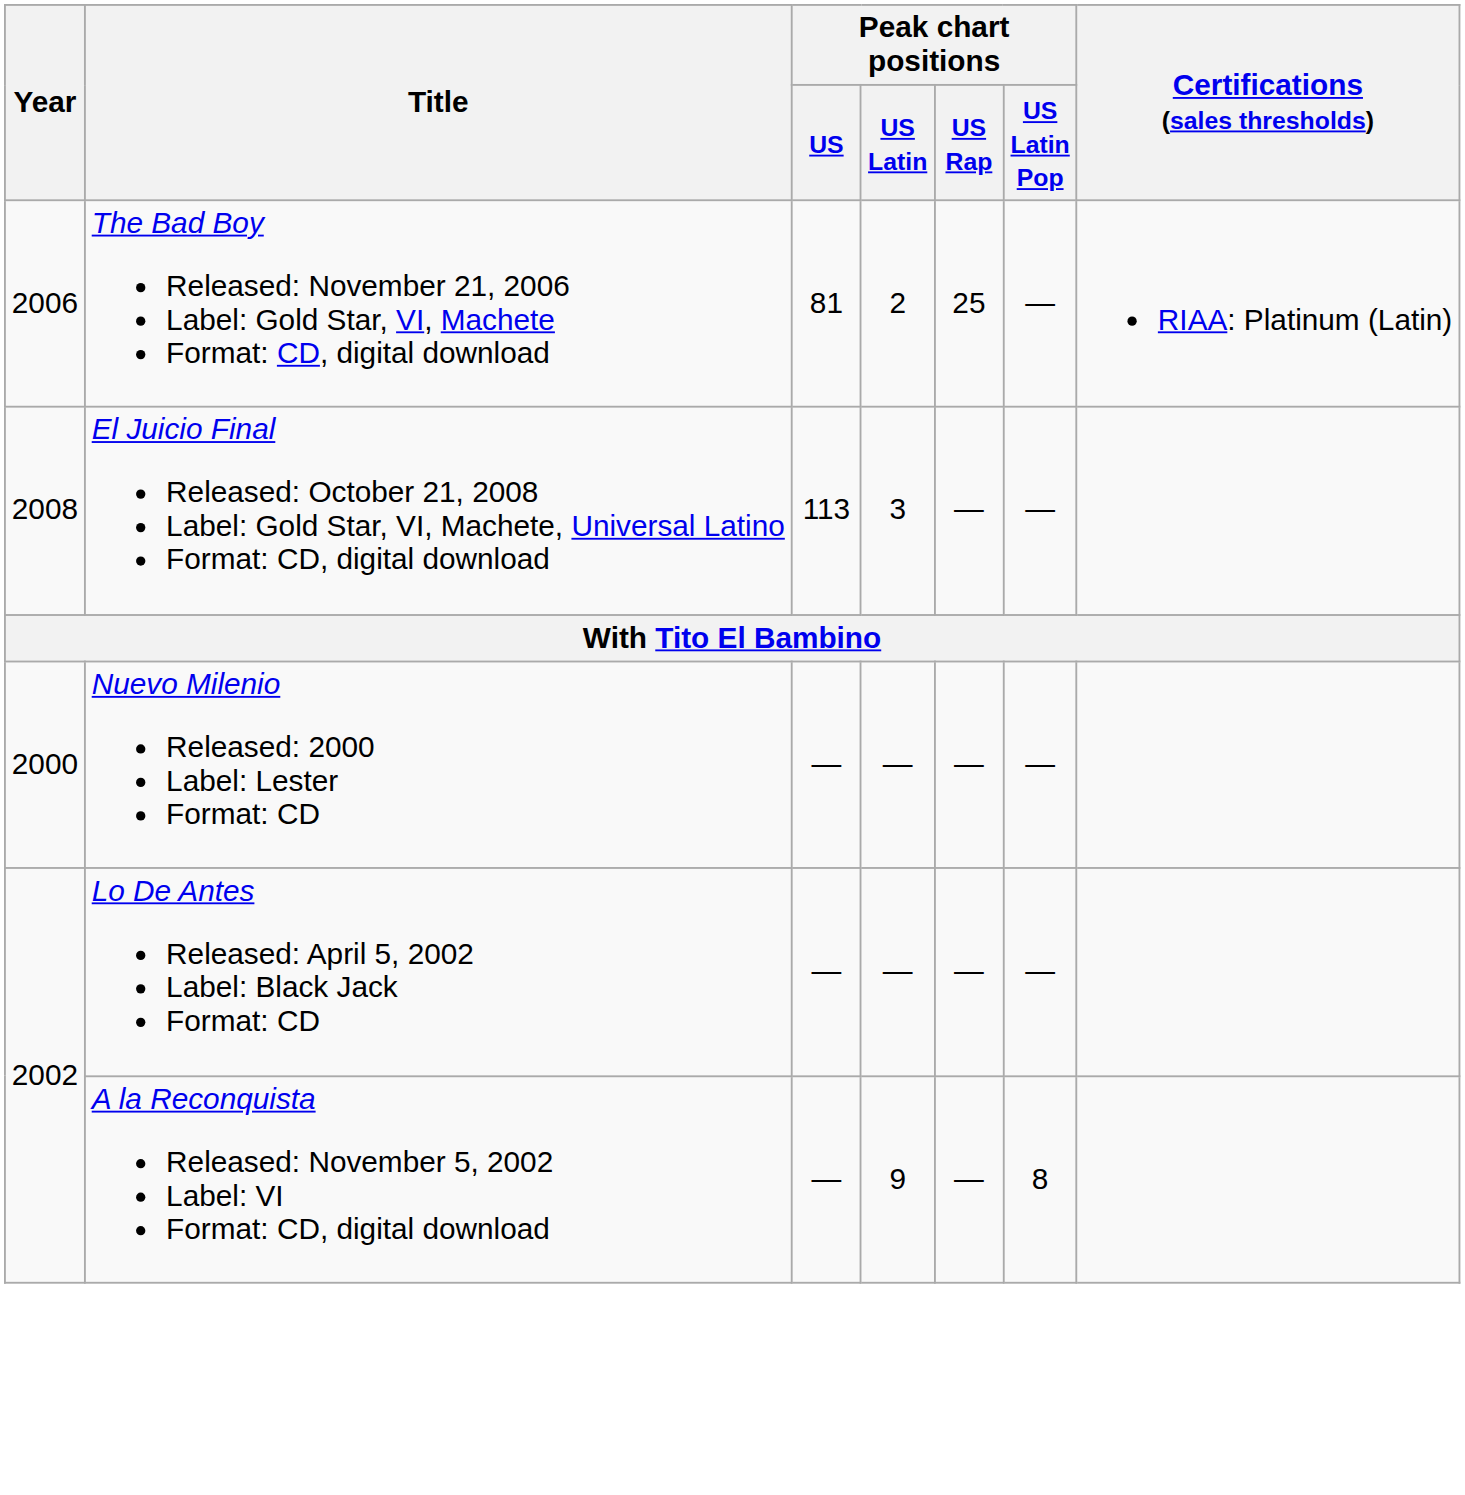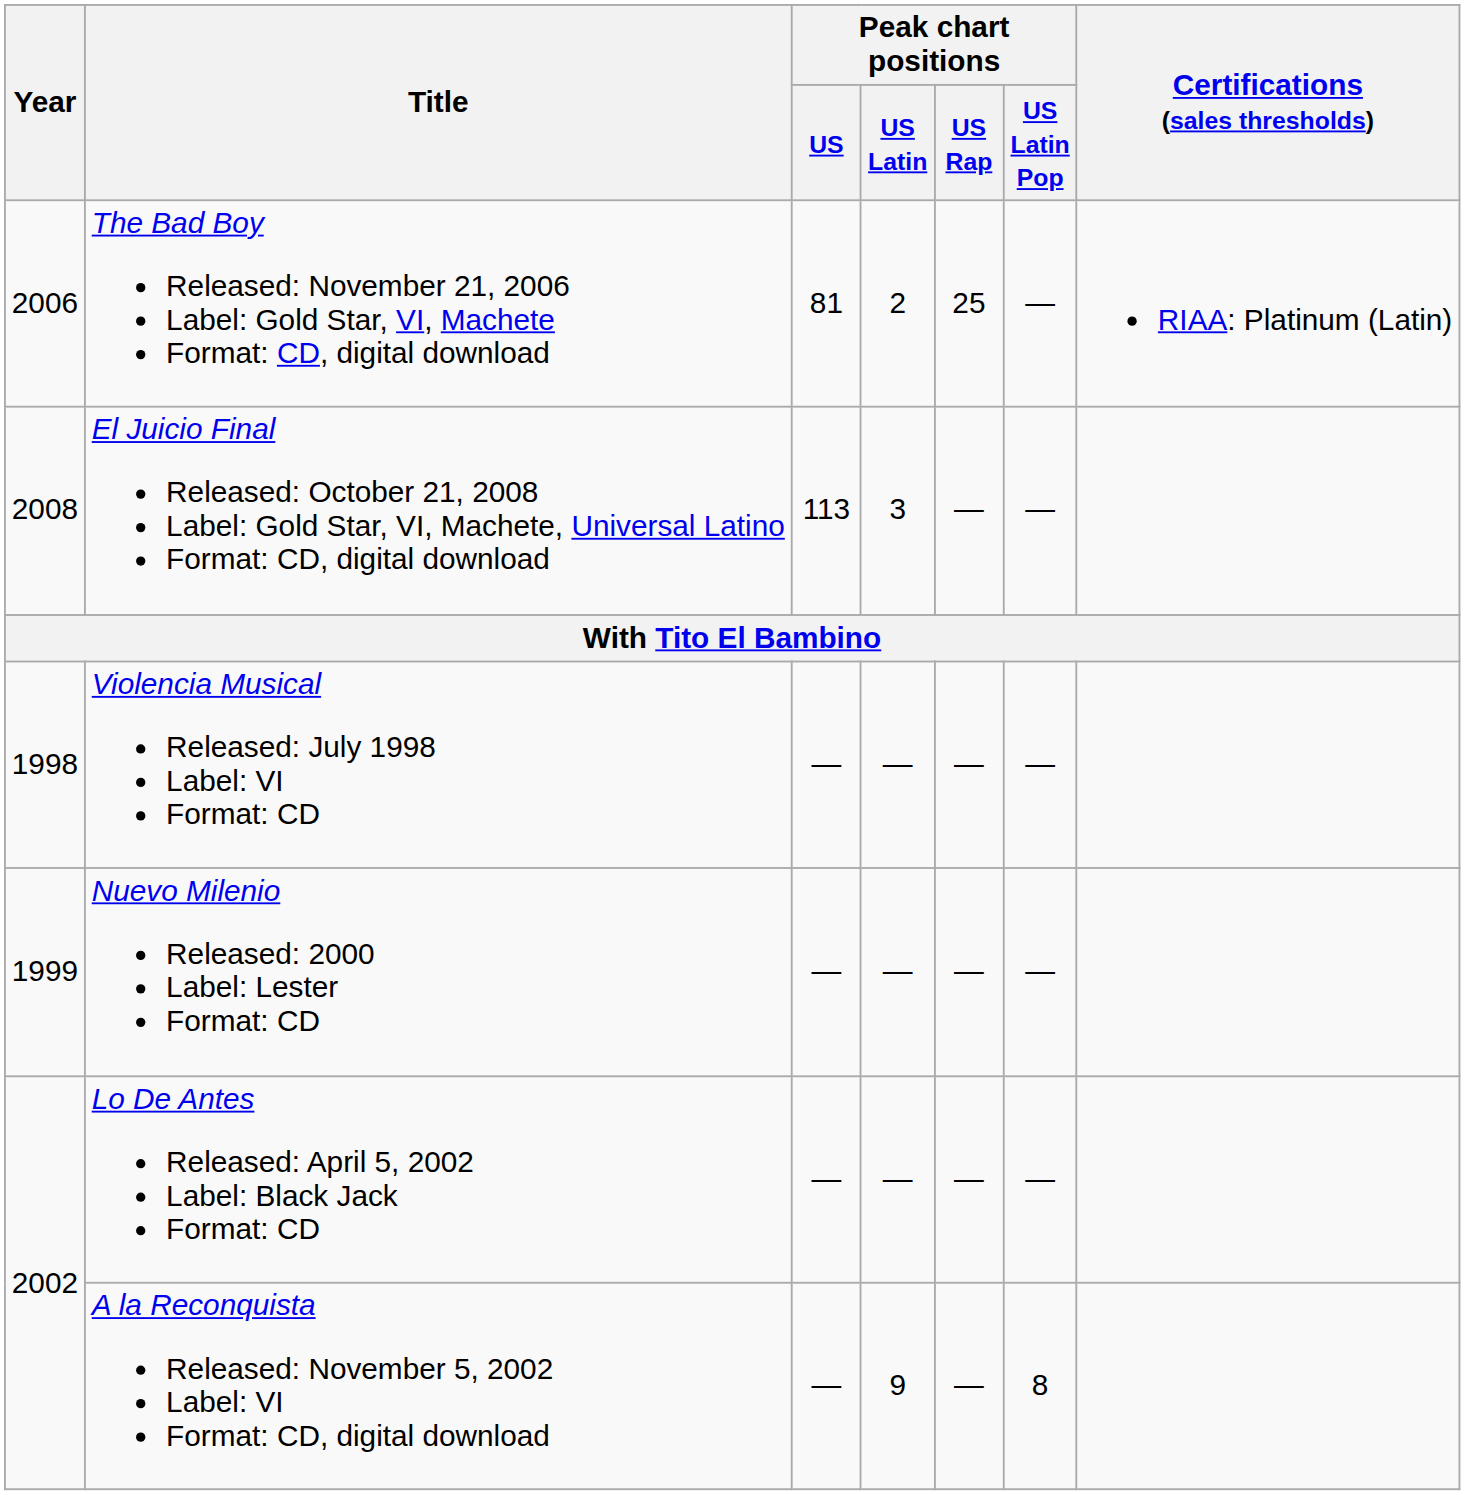 <table class="wikitable">
 <tr>
 <th align="center" rowspan="2">Year</th>
 <th align="center" rowspan="2">Title</th>
 <th colspan="4">Peak chart positions</th>
 <th rowspan="2"><a href='#'>Certifications</a><br><small>(<a href='#'>sales thresholds</a>)</small></th>
 </tr>
 <tr>
 <th width="30"><small><a href='#'>US</a></small><br></th>
 <th width="30"><small><a href='#'>US<br>Latin</a></small><br></th>
 <th width="30"><small><a href='#'>US<br>Rap</a></small><br></th>
 <th width="30"><small><a href='#'>US<br>Latin Pop</a></small><br></th>
 </tr>
 <tr>
 <td align="center">2006</td>
 <td><em><a href='#'>The Bad Boy</a></em><br><ul><li>Released: November 21, 2006</li><li>Label: Gold Star, <a href='#'>VI</a>, <a href='#'>Machete</a></li><li>Format: <a href='#'>CD</a>, digital download</li></ul></td>
 <td align="center">81</td>
 <td align="center">2</td>
 <td align="center">25</td>
 <td align="center">—</td>
 <td><br><ul><li><a href='#'>RIAA</a>: Platinum (Latin)</li></ul></td>
 </tr>
 <tr>
 <td align="center">2008</td>
 <td><em><a href='#'>El Juicio Final</a></em><br><ul><li>Released: October 21, 2008</li><li>Label: Gold Star, VI, Machete, <a href='#'>Universal Latino</a></li><li>Format: CD, digital download</li></ul></td>
 <td align="center">113</td>
 <td align="center">3</td>
 <td align="center">—</td>
 <td align="center">—</td>
 <td></td>
 </tr>
 <tr>
 <th colspan="7">With <a href='#'>Tito El Bambino</a></th>
 </tr>
 <tr>
-<td align="center">2000</td>
+<td align="center">1998</td>
+<td><em><a href='#'>Violencia Musical</a></em><br><ul><li>Released: July 1998</li><li>Label: VI</li><li>Format: CD</li></ul></td>
+<td align="center">—</td>
+<td align="center">—</td>
+<td align="center">—</td>
+<td align="center">—</td>
+<td></td>
+</tr>
+<tr>
+<td align="center">1999</td>
 <td><em><a href='#'>Nuevo Milenio</a></em><br><ul><li>Released: 2000</li><li>Label: Lester</li><li>Format: CD</li></ul></td>
 <td align="center">—</td>
 <td align="center">—</td>
 <td align="center">—</td>
 <td align="center">—</td>
 <td></td>
 </tr>
 <tr>
 <td align="center" rowspan="2">2002</td>
 <td><em><a href='#'>Lo De Antes</a></em><br><ul><li>Released: April 5, 2002</li><li>Label: Black Jack</li><li>Format: CD</li></ul></td>
 <td align="center">—</td>
 <td align="center">—</td>
 <td align="center">—</td>
 <td align="center">—</td>
 <td></td>
 </tr>
 <tr>
 <td><em><a href='#'>A la Reconquista</a></em><br><ul><li>Released: November 5, 2002</li><li>Label: VI</li><li>Format: CD, digital download</li></ul></td>
 <td align="center">—</td>
 <td align="center">9</td>
 <td align="center">—</td>
 <td align="center">8</td>
 <td></td>
 </tr>
 </table>
